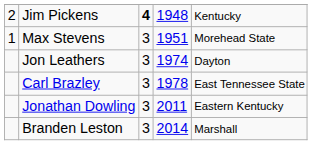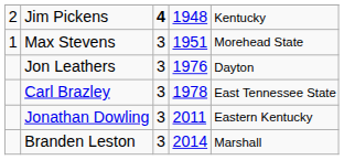 <table class="wikitable">
 <tr>
 </tr>
 <tr>
 <td>2</td>
 <td>Jim Pickens</td>
 <td><strong>4</strong></td>
 <td><a href='#'>1948</a></td>
 <td style="font-size:80%;">Kentucky</td>
 </tr>
 <tr>
 <td>1</td>
 <td>Max Stevens</td>
 <td>3</td>
 <td><a href='#'>1951</a></td>
 <td style="font-size:80%;">Morehead State</td>
 </tr>
 <tr>
 <td></td>
 <td>Jon Leathers</td>
 <td>3</td>
-<td><a href='#'>1974</a></td>
+<td><a href='#'>1976</a></td>
 <td style="font-size:80%;">Dayton</td>
 </tr>
 <tr>
 <td></td>
 <td><a href='#'>Carl Brazley</a></td>
 <td>3</td>
 <td><a href='#'>1978</a></td>
 <td style="font-size:80%;">East Tennessee State</td>
 </tr>
 <tr>
 <td></td>
 <td><a href='#'>Jonathan Dowling</a></td>
 <td>3</td>
 <td><a href='#'>2011</a></td>
 <td style="font-size:80%;">Eastern Kentucky</td>
 </tr>
 <tr>
 <td></td>
 <td>Branden Leston</td>
 <td>3</td>
 <td><a href='#'>2014</a></td>
 <td style="font-size:80%;">Marshall</td>
 </tr>
 </table>
